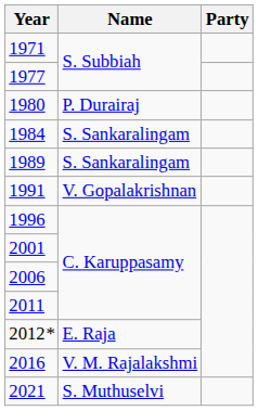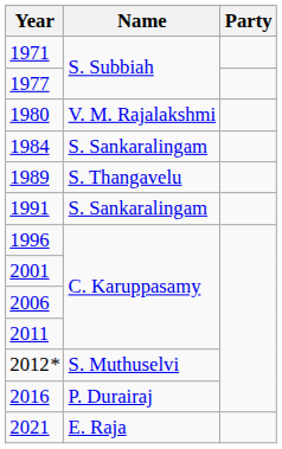 <table class="wikitable sortable">
 <tr>
 <th>Year</th>
 <th>Name</th>
 <th colspan="2">Party</th>
 </tr>
 <tr>
 <td><a href='#'>1971</a></td>
 <td rowspan="2"><a href='#'>S. Subbiah</a></td>
 <td></td>
 </tr>
 <tr>
 <td><a href='#'>1977</a></td>
 </tr>
 <tr>
 <td><a href='#'>1980</a></td>
-<td><a href='#'>P. Durairaj</a></td>
+<td><a href='#'>V. M. Rajalakshmi</a></td>
 <td></td>
 </tr>
 <tr>
 <td><a href='#'>1984</a></td>
 <td><a href='#'>S. Sankaralingam</a></td>
 </tr>
 <tr>
 <td><a href='#'>1989</a></td>
-<td><a href='#'>S. Sankaralingam</a></td>
+<td><a href='#'>S. Thangavelu</a></td>
 <td></td>
 </tr>
 <tr>
 <td><a href='#'>1991</a></td>
-<td><a href='#'>V. Gopalakrishnan</a></td>
+<td><a href='#'>S. Sankaralingam</a></td>
 <td></td>
 </tr>
 <tr>
 <td><a href='#'>1996</a></td>
 <td rowspan="4"><a href='#'>C. Karuppasamy</a></td>
 </tr>
 <tr>
 <td><a href='#'>2001</a></td>
 </tr>
 <tr>
 <td><a href='#'>2006</a></td>
 </tr>
 <tr>
 <td><a href='#'>2011</a></td>
 </tr>
 <tr>
 <td>2012<em>*</em></td>
-<td><a href='#'>E. Raja</a></td>
+<td><a href='#'>S. Muthuselvi</a></td>
 </tr>
 <tr>
 <td><a href='#'>2016</a></td>
-<td><a href='#'>V. M. Rajalakshmi</a></td>
+<td><a href='#'>P. Durairaj</a></td>
 </tr>
 <tr>
 <td><a href='#'>2021</a></td>
-<td><a href='#'>S. Muthuselvi</a></td>
+<td><a href='#'>E. Raja</a></td>
 <td></td>
 </tr>
 </table>
